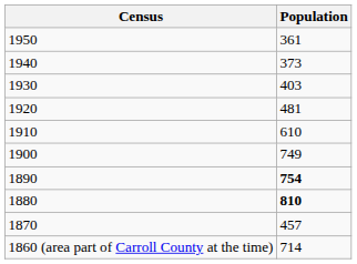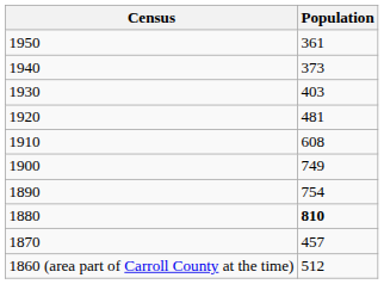 <table class="wikitable">
 <tr>
 <th>Census</th>
 <th>Population</th>
 </tr>
 <tr>
 <td>1950</td>
 <td>361</td>
 </tr>
 <tr>
 <td>1940</td>
 <td>373</td>
 </tr>
 <tr>
 <td>1930</td>
 <td>403</td>
 </tr>
 <tr>
 <td>1920</td>
 <td>481</td>
 </tr>
 <tr>
 <td>1910</td>
-<td>610</td>
+<td>608</td>
 </tr>
 <tr>
 <td>1900</td>
 <td>749</td>
 </tr>
 <tr>
 <td>1890</td>
-<td><strong>754</strong></td>
+<td>754</td>
 </tr>
 <tr>
 <td>1880</td>
 <td><strong>810</strong></td>
 </tr>
 <tr>
 <td>1870</td>
 <td>457</td>
 </tr>
 <tr>
 <td>1860 (area part of <a href='#'>Carroll County</a> at the time)</td>
-<td>714</td>
+<td>512</td>
 </tr>
 </table>
